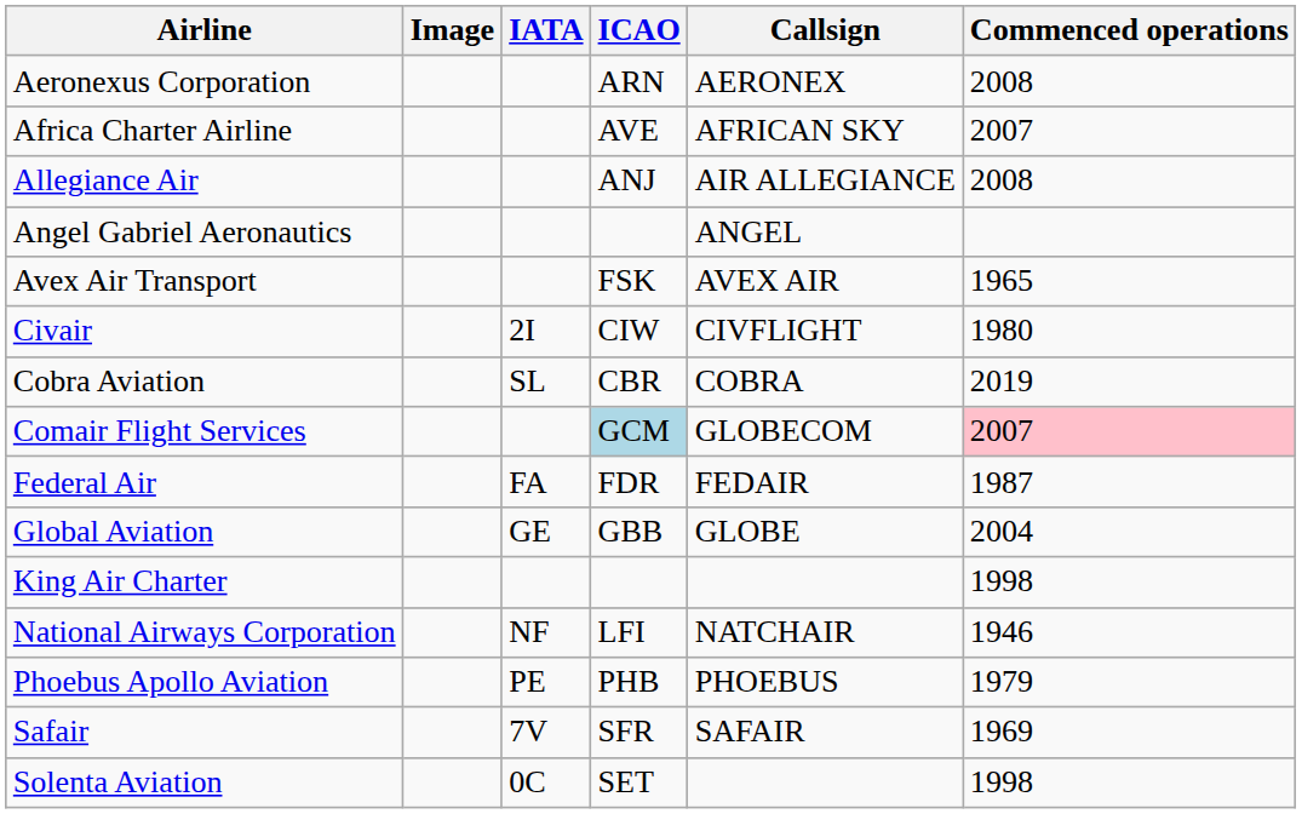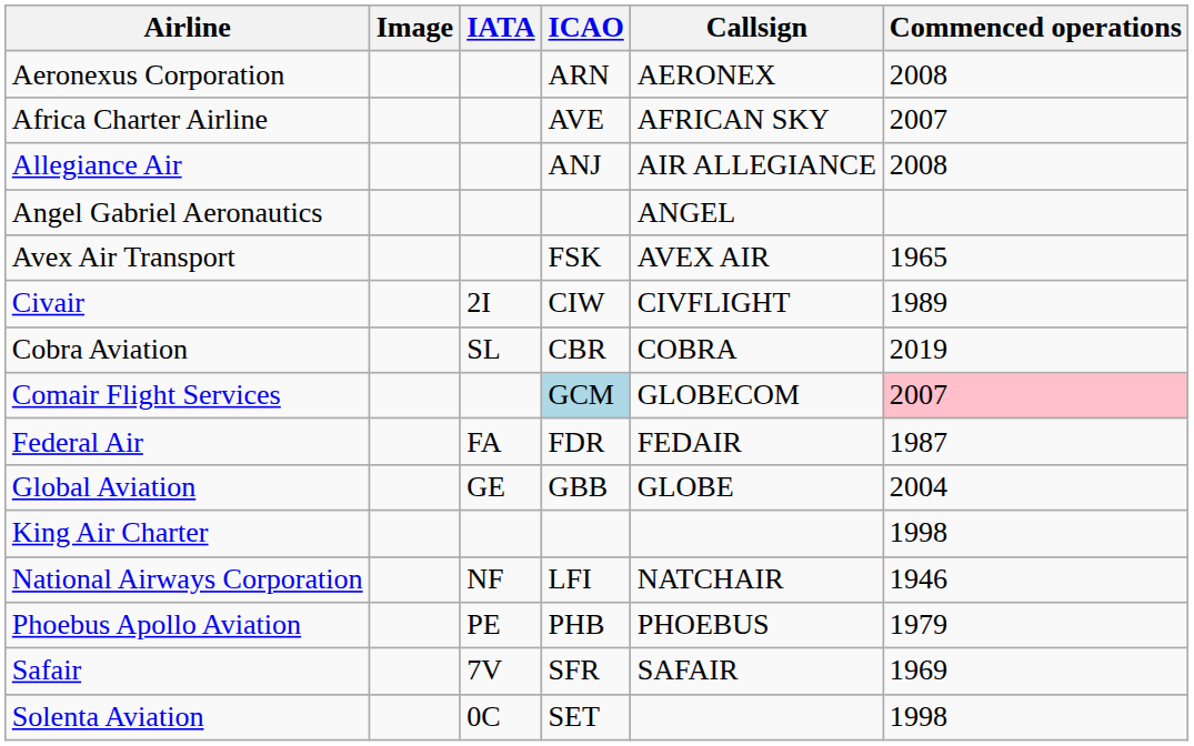 <table class="wikitable sortable static-row-numbers static-row-header-text">
 <tr>
 <th>Airline</th>
 <th>Image</th>
 <th><a href='#'>IATA</a></th>
 <th><a href='#'>ICAO</a></th>
 <th>Callsign</th>
 <th>Commenced operations</th>
 </tr>
 <tr>
 <td>Aeronexus Corporation</td>
 <td></td>
 <td></td>
 <td>ARN</td>
 <td>AERONEX</td>
 <td>2008</td>
 </tr>
 <tr>
 <td>Africa Charter Airline</td>
 <td></td>
 <td></td>
 <td>AVE</td>
 <td>AFRICAN SKY</td>
 <td>2007</td>
 </tr>
 <tr>
 <td><a href='#'>Allegiance Air</a></td>
 <td></td>
 <td></td>
 <td>ANJ</td>
 <td>AIR ALLEGIANCE</td>
 <td>2008</td>
 </tr>
 <tr>
 <td>Angel Gabriel Aeronautics</td>
 <td></td>
 <td></td>
 <td></td>
 <td>ANGEL</td>
 <td></td>
 </tr>
 <tr>
 <td>Avex Air Transport</td>
 <td></td>
 <td></td>
 <td>FSK</td>
 <td>AVEX AIR</td>
 <td>1965</td>
 </tr>
 <tr>
 <td><a href='#'>Civair</a></td>
 <td></td>
 <td>2I</td>
 <td>CIW</td>
 <td>CIVFLIGHT</td>
-<td>1980</td>
+<td>1989</td>
 </tr>
 <tr>
 <td>Cobra Aviation</td>
 <td></td>
 <td>SL</td>
 <td>CBR</td>
 <td>COBRA</td>
 <td>2019</td>
 </tr>
 <tr>
 <td><a href='#'>Comair Flight Services</a></td>
 <td></td>
 <td></td>
 <td style="background: lightblue;">GCM</td>
 <td>GLOBECOM</td>
 <td style="background: pink;">2007</td>
 </tr>
 <tr>
 <td><a href='#'>Federal Air</a></td>
 <td></td>
 <td>FA</td>
 <td>FDR</td>
 <td>FEDAIR</td>
 <td>1987</td>
 </tr>
 <tr>
 <td><a href='#'>Global Aviation</a></td>
 <td></td>
 <td>GE</td>
 <td>GBB</td>
 <td>GLOBE</td>
 <td>2004</td>
 </tr>
 <tr>
 <td><a href='#'>King Air Charter</a></td>
 <td></td>
 <td></td>
 <td></td>
 <td></td>
 <td>1998</td>
 </tr>
 <tr>
 <td><a href='#'>National Airways Corporation</a></td>
 <td></td>
 <td>NF</td>
 <td>LFI</td>
 <td>NATCHAIR</td>
 <td>1946</td>
 </tr>
 <tr>
 <td><a href='#'>Phoebus Apollo Aviation</a></td>
 <td></td>
 <td>PE</td>
 <td>PHB</td>
 <td>PHOEBUS</td>
 <td>1979</td>
 </tr>
 <tr>
 <td><a href='#'>Safair</a></td>
 <td></td>
 <td>7V</td>
 <td>SFR</td>
 <td>SAFAIR</td>
 <td>1969</td>
 </tr>
 <tr>
 <td><a href='#'>Solenta Aviation</a></td>
 <td></td>
 <td>0C</td>
 <td>SET</td>
 <td></td>
 <td>1998</td>
 </tr>
 </table>
